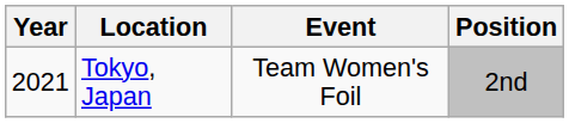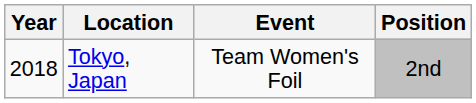 <table class="wikitable" width="50%" style="font-size:90%; text-align:center;">
 <tr>
 <th>Year</th>
 <th>Location</th>
 <th>Event</th>
 <th>Position</th>
 </tr>
 <tr>
-<td>2021</td>
+<td>2018</td>
 <td rowspan="1" align="left"> <a href='#'>Tokyo</a>, <a href='#'>Japan</a></td>
 <td>Team Women's Foil</td>
 <td bgcolor="silver">2nd</td>
 </tr>
 </table>
